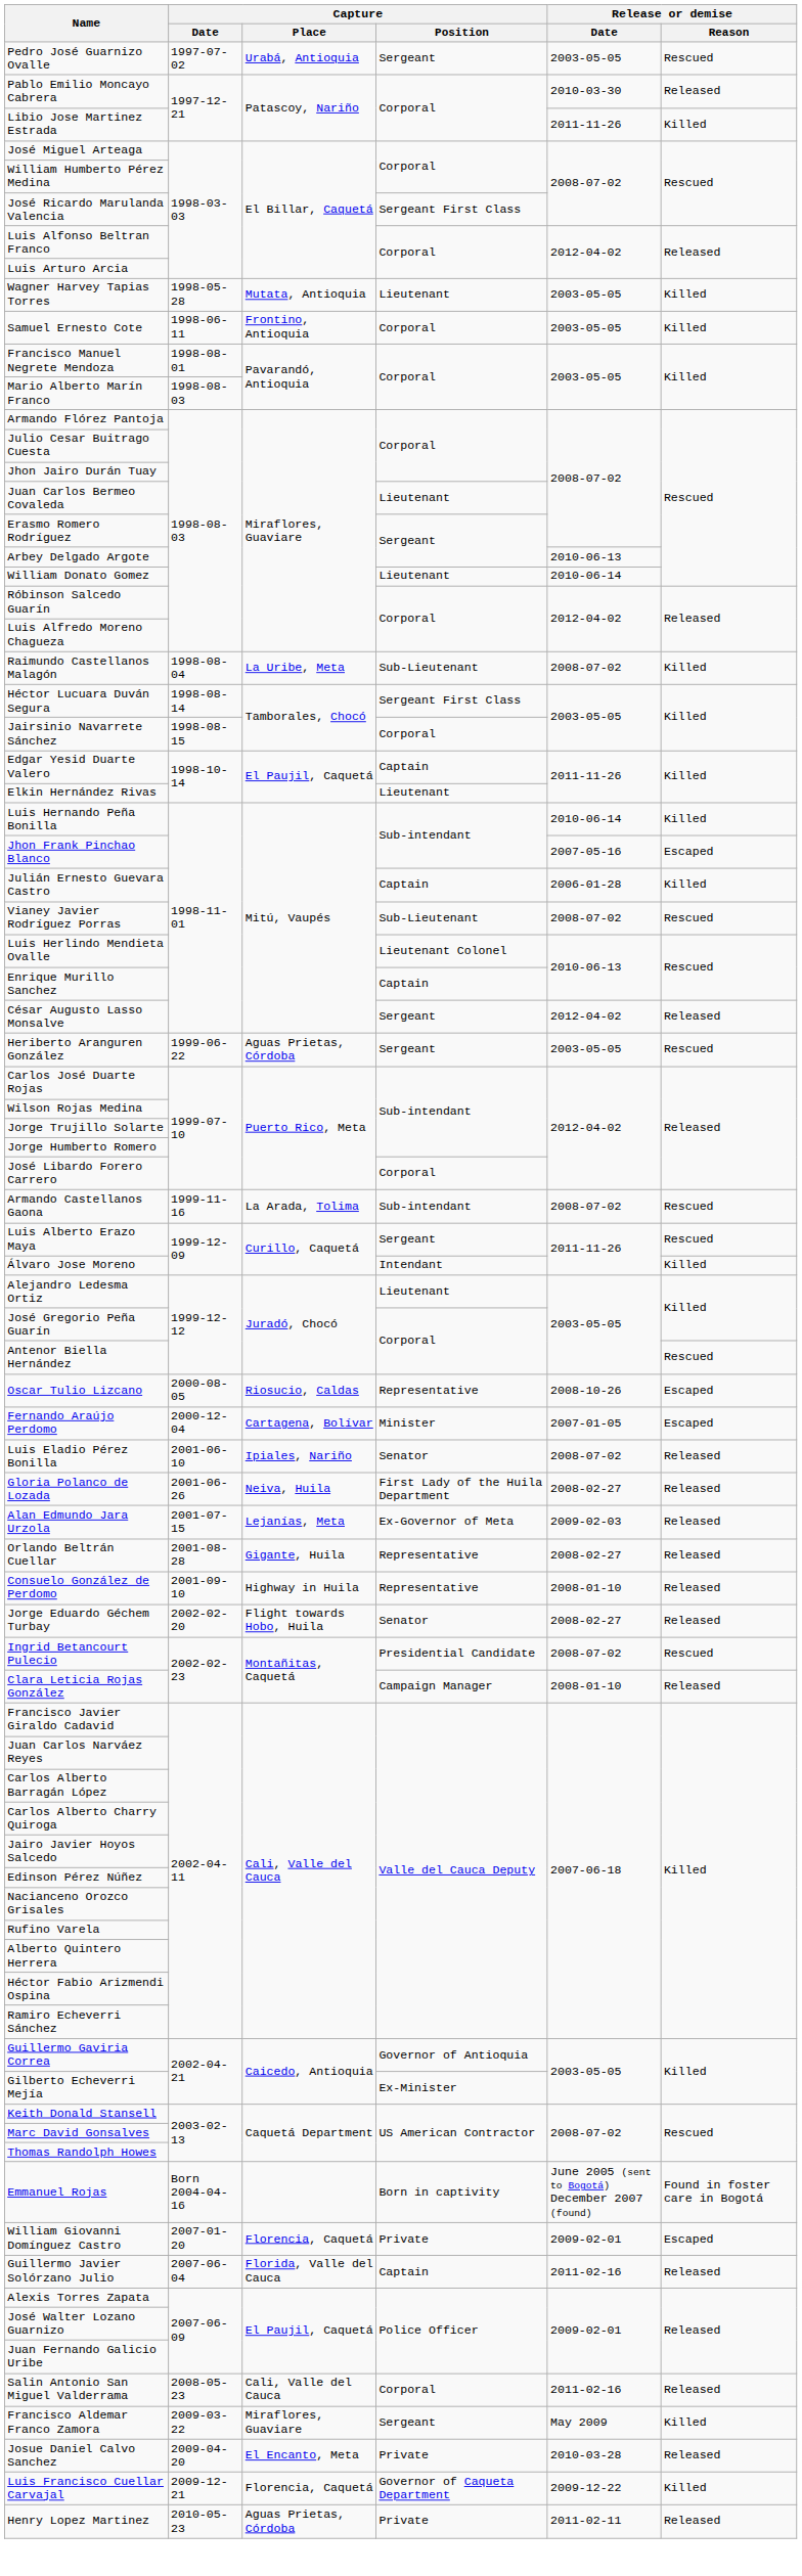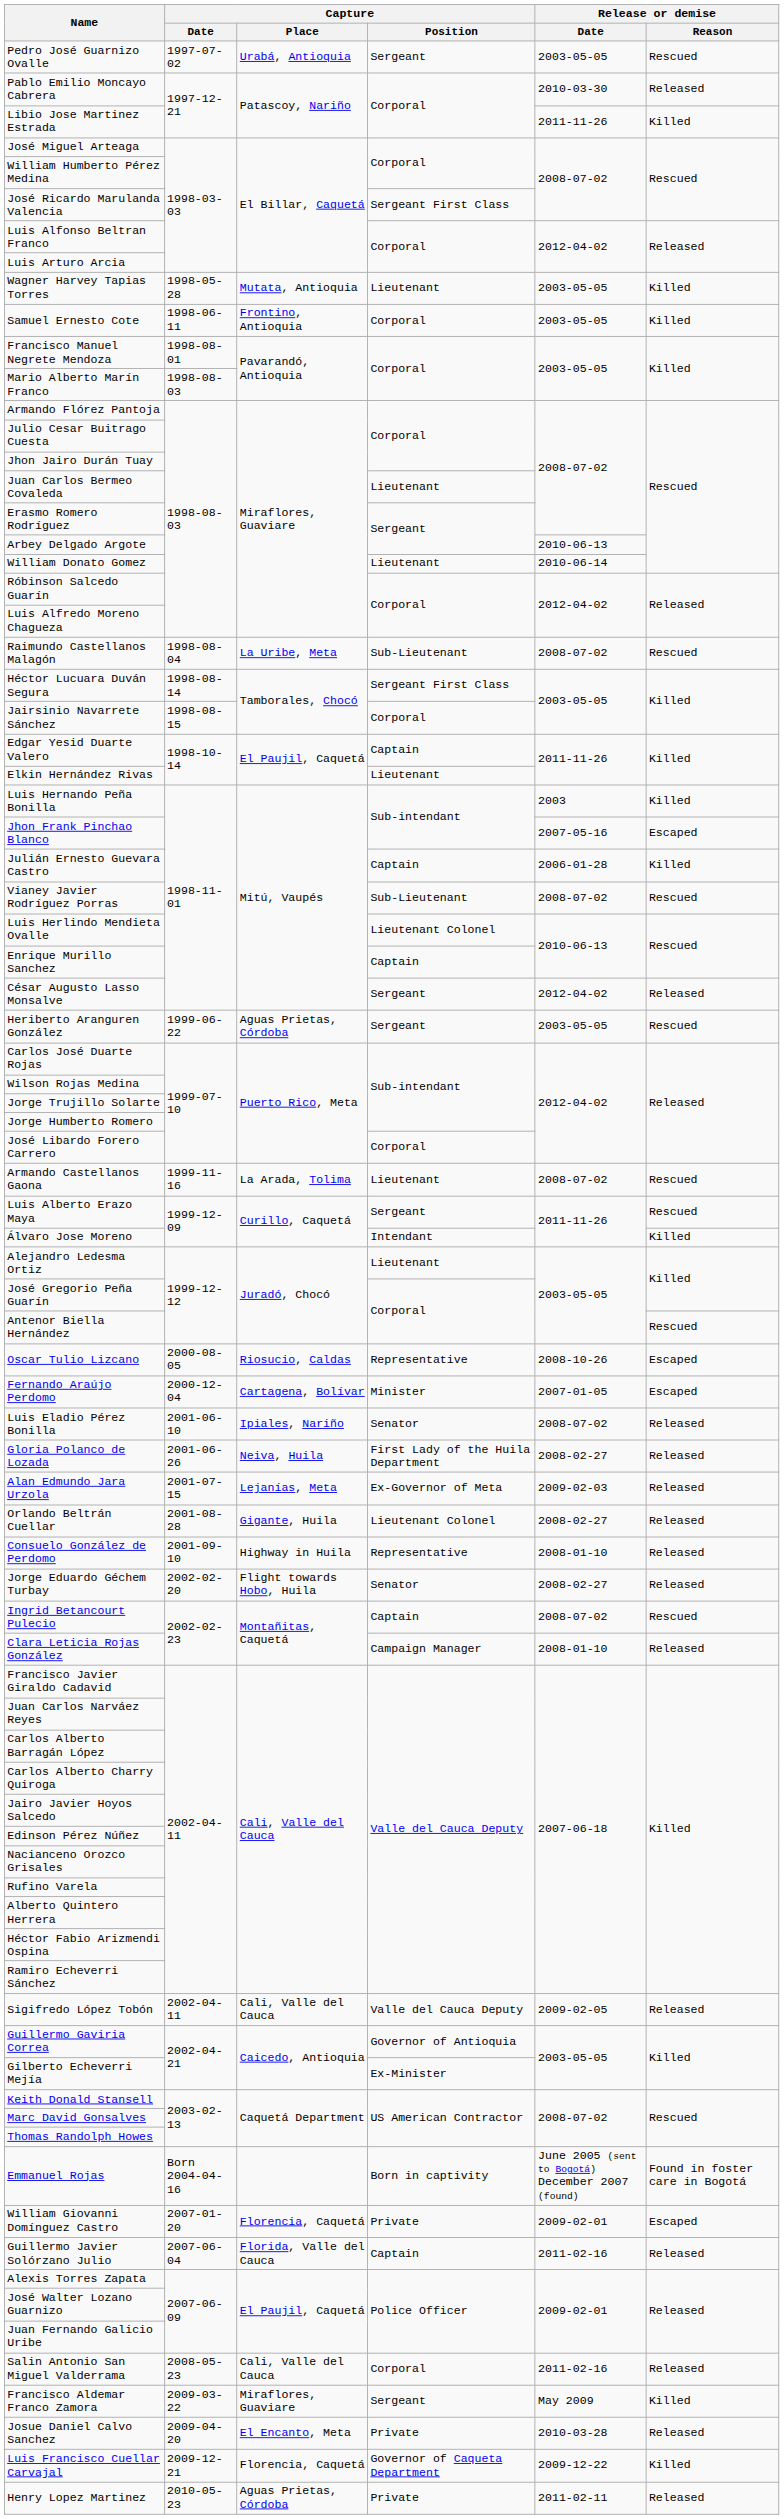 <table class="wikitable">
 <tr>
 <th rowspan=2>Name</th>
 <th colspan=3>Capture</th>
 <th colspan=2>Release or demise</th>
 </tr>
 <tr style="font-size:95%;">
 <th>Date</th>
 <th>Place</th>
 <th>Position</th>
 <th>Date</th>
 <th>Reason</th>
 </tr>
 <tr>
 <td>Pedro José Guarnizo Ovalle</td>
 <td>1997-07-02</td>
 <td><a href='#'>Urabá</a>, <a href='#'>Antioquia</a></td>
 <td>Sergeant</td>
 <td>2003-05-05</td>
 <td>Rescued</td>
 </tr>
 <tr>
 <td>Pablo Emilio Moncayo Cabrera</td>
 <td rowspan=2>1997-12-21</td>
 <td rowspan=2>Patascoy, <a href='#'>Nariño</a></td>
 <td rowspan=2>Corporal</td>
 <td rowspan=1>2010-03-30</td>
 <td rowspan=1>Released</td>
 </tr>
 <tr>
 <td>Libio Jose Martinez Estrada</td>
 <td>2011-11-26</td>
 <td>Killed</td>
 </tr>
 <tr>
 <td>José Miguel Arteaga</td>
 <td rowspan=5>1998-03-03</td>
 <td rowspan=5>El Billar, <a href='#'>Caquetá</a></td>
 <td rowspan=2>Corporal</td>
 <td rowspan=3>2008-07-02</td>
 <td rowspan=3>Rescued</td>
 </tr>
 <tr>
 <td>William Humberto Pérez Medina</td>
 </tr>
 <tr>
 <td>José Ricardo Marulanda Valencia</td>
 <td>Sergeant First Class</td>
 </tr>
 <tr>
 <td>Luis Alfonso Beltran Franco</td>
 <td rowspan=2>Corporal</td>
 <td rowspan=2>2012-04-02</td>
 <td rowspan=2>Released</td>
 </tr>
 <tr>
 <td>Luis Arturo Arcia</td>
 </tr>
 <tr>
 <td>Wagner Harvey Tapias Torres</td>
 <td>1998-05-28</td>
 <td><a href='#'>Mutata</a>, Antioquia</td>
 <td>Lieutenant</td>
 <td>2003-05-05</td>
 <td>Killed</td>
 </tr>
 <tr>
 <td>Samuel Ernesto Cote</td>
 <td>1998-06-11</td>
 <td><a href='#'>Frontino</a>, Antioquia</td>
 <td>Corporal</td>
 <td>2003-05-05</td>
 <td>Killed</td>
 </tr>
 <tr>
 <td>Francisco Manuel Negrete Mendoza</td>
 <td>1998-08-01</td>
 <td rowspan=2>Pavarandó, Antioquia</td>
 <td rowspan=2>Corporal</td>
 <td rowspan=2>2003-05-05</td>
 <td rowspan=2>Killed</td>
 </tr>
 <tr>
 <td>Mario Alberto Marín Franco</td>
 <td>1998-08-03</td>
 </tr>
 <tr>
 <td>Armando Flórez Pantoja</td>
 <td rowspan=9>1998-08-03</td>
 <td rowspan=9>Miraflores, Guaviare</td>
 <td rowspan=3>Corporal</td>
 <td rowspan=5>2008-07-02</td>
 <td rowspan=7>Rescued</td>
 </tr>
 <tr>
 <td>Julio Cesar Buitrago Cuesta</td>
 </tr>
 <tr>
 <td>Jhon Jairo Durán Tuay</td>
 </tr>
 <tr>
 <td>Juan Carlos Bermeo Covaleda</td>
 <td>Lieutenant</td>
 </tr>
 <tr>
 <td>Erasmo Romero Rodríguez</td>
 <td rowspan=2>Sergeant</td>
 </tr>
 <tr>
 <td>Arbey Delgado Argote</td>
 <td>2010-06-13</td>
 </tr>
 <tr>
 <td>William Donato Gomez</td>
 <td>Lieutenant</td>
 <td>2010-06-14</td>
 </tr>
 <tr>
 <td>Róbinson Salcedo Guarín</td>
 <td rowspan=2>Corporal</td>
 <td rowspan=2>2012-04-02</td>
 <td rowspan=2>Released</td>
 </tr>
 <tr>
 <td>Luis Alfredo Moreno Chagueza</td>
 </tr>
 <tr>
 <td>Raimundo Castellanos Malagón</td>
 <td>1998-08-04</td>
 <td><a href='#'>La Uribe</a>, <a href='#'>Meta</a></td>
 <td>Sub-Lieutenant</td>
 <td>2008-07-02</td>
-<td>Killed</td>
+<td>Rescued</td>
 </tr>
 <tr>
 <td>Héctor Lucuara Duván Segura</td>
 <td>1998-08-14</td>
 <td rowspan=2>Tamborales, <a href='#'>Chocó</a></td>
 <td>Sergeant First Class</td>
 <td rowspan=2>2003-05-05</td>
 <td rowspan=2>Killed</td>
 </tr>
 <tr>
 <td>Jairsinio Navarrete Sánchez</td>
 <td>1998-08-15</td>
 <td>Corporal</td>
 </tr>
 <tr>
 <td>Edgar Yesid Duarte Valero</td>
 <td rowspan=2>1998-10-14</td>
 <td rowspan=2><a href='#'>El Paujil</a>, Caquetá</td>
 <td>Captain</td>
 <td rowspan=2>2011-11-26</td>
 <td rowspan=2>Killed</td>
 </tr>
 <tr>
 <td>Elkin Hernández Rivas</td>
 <td>Lieutenant</td>
 </tr>
 <tr>
 <td>Luis Hernando Peña Bonilla</td>
 <td rowspan=7>1998-11-01</td>
 <td rowspan=7>Mitú, Vaupés</td>
 <td rowspan=2>Sub-intendant</td>
-<td>2010-06-14</td>
+<td>2003</td>
 <td>Killed</td>
 </tr>
 <tr>
 <td><a href='#'>Jhon Frank Pinchao Blanco</a></td>
 <td>2007-05-16</td>
 <td>Escaped</td>
 </tr>
 <tr>
 <td>Julián Ernesto Guevara Castro</td>
 <td>Captain</td>
 <td>2006-01-28</td>
 <td>Killed</td>
 </tr>
 <tr>
 <td>Vianey Javier Rodríguez Porras</td>
 <td>Sub-Lieutenant</td>
 <td>2008-07-02</td>
 <td>Rescued</td>
 </tr>
 <tr>
 <td>Luis Herlindo Mendieta Ovalle</td>
 <td>Lieutenant Colonel</td>
 <td rowspan=2>2010-06-13</td>
 <td rowspan=2>Rescued</td>
 </tr>
 <tr>
 <td>Enrique Murillo Sanchez</td>
 <td>Captain</td>
 </tr>
 <tr>
 <td>César Augusto Lasso Monsalve</td>
 <td>Sergeant</td>
 <td>2012-04-02</td>
 <td>Released</td>
 </tr>
 <tr>
 <td>Heriberto Aranguren González</td>
 <td>1999-06-22</td>
 <td>Aguas Prietas, <a href='#'>Córdoba</a></td>
 <td>Sergeant</td>
 <td>2003-05-05</td>
 <td>Rescued</td>
 </tr>
 <tr>
 <td>Carlos José Duarte Rojas</td>
 <td rowspan=5>1999-07-10</td>
 <td rowspan=5><a href='#'>Puerto Rico</a>, Meta</td>
 <td rowspan=4>Sub-intendant</td>
 <td rowspan=5>2012-04-02</td>
 <td rowspan=5>Released</td>
 </tr>
 <tr>
 <td>Wilson Rojas Medina</td>
 </tr>
 <tr>
 <td>Jorge Trujillo Solarte</td>
 </tr>
 <tr>
 <td>Jorge Humberto Romero</td>
 </tr>
 <tr>
 <td>José Libardo Forero Carrero</td>
 <td>Corporal</td>
 </tr>
 <tr>
 <td>Armando Castellanos Gaona</td>
 <td>1999-11-16</td>
 <td>La Arada, <a href='#'>Tolima</a></td>
-<td>Sub-intendant</td>
+<td>Lieutenant</td>
 <td>2008-07-02</td>
 <td>Rescued</td>
 </tr>
 <tr>
 <td>Luis Alberto Erazo Maya</td>
 <td rowspan=2>1999-12-09</td>
 <td rowspan=2><a href='#'>Curillo</a>, Caquetá</td>
 <td>Sergeant</td>
 <td rowspan=2>2011-11-26</td>
 <td>Rescued</td>
 </tr>
 <tr>
 <td>Álvaro Jose Moreno</td>
 <td>Intendant</td>
 <td>Killed</td>
 </tr>
 <tr>
 <td>Alejandro Ledesma Ortiz</td>
 <td rowspan=3>1999-12-12</td>
 <td rowspan=3><a href='#'>Juradó</a>, Chocó</td>
 <td>Lieutenant</td>
 <td rowspan=3>2003-05-05</td>
 <td rowspan=2>Killed</td>
 </tr>
 <tr>
 <td>José Gregorio Peña Guarín</td>
 <td rowspan=2>Corporal</td>
 </tr>
 <tr>
 <td>Antenor Biella Hernández</td>
 <td>Rescued</td>
 </tr>
 <tr>
 <td><a href='#'>Oscar Tulio Lizcano</a></td>
 <td>2000-08-05</td>
 <td><a href='#'>Riosucio</a>, <a href='#'>Caldas</a></td>
 <td>Representative</td>
 <td>2008-10-26</td>
 <td>Escaped</td>
 </tr>
 <tr>
 <td><a href='#'>Fernando Araújo Perdomo</a></td>
 <td>2000-12-04</td>
 <td><a href='#'>Cartagena</a>, <a href='#'>Bolívar</a></td>
 <td>Minister</td>
 <td>2007-01-05</td>
 <td>Escaped</td>
 </tr>
 <tr>
 <td>Luis Eladio Pérez Bonilla</td>
 <td>2001-06-10</td>
 <td><a href='#'>Ipiales</a>, <a href='#'>Nariño</a></td>
 <td>Senator</td>
 <td>2008-07-02</td>
 <td>Released</td>
 </tr>
 <tr>
 <td><a href='#'>Gloria Polanco de Lozada</a></td>
 <td>2001-06-26</td>
 <td><a href='#'>Neiva</a>, <a href='#'>Huila</a></td>
 <td>First Lady of the Huila Department</td>
 <td>2008-02-27</td>
 <td>Released</td>
 </tr>
 <tr>
 <td><a href='#'>Alan Edmundo Jara Urzola</a></td>
 <td>2001-07-15</td>
 <td><a href='#'>Lejanías</a>, <a href='#'>Meta</a></td>
 <td>Ex-Governor of Meta</td>
 <td>2009-02-03</td>
 <td>Released</td>
 </tr>
 <tr>
 <td>Orlando Beltrán Cuellar</td>
 <td>2001-08-28</td>
 <td><a href='#'>Gigante</a>, Huila</td>
-<td>Representative</td>
+<td>Lieutenant Colonel</td>
 <td>2008-02-27</td>
 <td>Released</td>
 </tr>
 <tr>
 <td><a href='#'>Consuelo González de Perdomo</a></td>
 <td>2001-09-10</td>
 <td>Highway in Huila</td>
 <td>Representative</td>
 <td>2008-01-10</td>
 <td>Released</td>
 </tr>
 <tr>
 <td>Jorge Eduardo Géchem Turbay</td>
 <td>2002-02-20</td>
 <td>Flight towards <a href='#'>Hobo</a>, Huila</td>
 <td>Senator</td>
 <td>2008-02-27</td>
 <td>Released</td>
 </tr>
 <tr>
 <td><a href='#'>Ingrid Betancourt Pulecio</a></td>
 <td rowspan=2>2002-02-23</td>
 <td rowspan=2><a href='#'>Montañitas</a>, Caquetá</td>
-<td>Presidential Candidate</td>
+<td>Captain</td>
 <td>2008-07-02</td>
 <td>Rescued</td>
 </tr>
 <tr>
 <td><a href='#'>Clara Leticia Rojas González</a></td>
 <td>Campaign Manager</td>
 <td>2008-01-10</td>
 <td>Released</td>
 </tr>
 <tr>
 <td>Francisco Javier Giraldo Cadavid</td>
 <td rowspan=11>2002-04-11</td>
 <td rowspan=11><a href='#'>Cali</a>, <a href='#'>Valle del Cauca</a></td>
 <td rowspan=11><a href='#'>Valle del Cauca Deputy</a></td>
 <td rowspan=11>2007-06-18</td>
 <td rowspan=11>Killed</td>
 </tr>
 <tr>
 <td>Juan Carlos Narváez Reyes</td>
 </tr>
 <tr>
 <td>Carlos Alberto Barragán López</td>
 </tr>
 <tr>
 <td>Carlos Alberto Charry Quiroga</td>
 </tr>
 <tr>
 <td>Jairo Javier Hoyos Salcedo</td>
 </tr>
 <tr>
 <td>Edinson Pérez Núñez</td>
 </tr>
 <tr>
 <td>Nacianceno Orozco Grisales</td>
 </tr>
 <tr>
 <td>Rufino Varela</td>
 </tr>
 <tr>
 <td>Alberto Quintero Herrera</td>
 </tr>
 <tr>
 <td>Héctor Fabio Arizmendi Ospina</td>
 </tr>
 <tr>
 <td>Ramiro Echeverri Sánchez</td>
+</tr>
+<tr>
+<td>Sigifredo López Tobón</td>
+<td>2002-04-11</td>
+<td>Cali, Valle del Cauca</td>
+<td>Valle del Cauca Deputy</td>
+<td>2009-02-05</td>
+<td>Released</td>
 </tr>
 <tr>
 <td><a href='#'>Guillermo Gaviria Correa</a></td>
 <td rowspan=2>2002-04-21</td>
 <td rowspan=2><a href='#'>Caicedo</a>, Antioquia</td>
 <td>Governor of Antioquia</td>
 <td rowspan=2>2003-05-05</td>
 <td rowspan=2>Killed</td>
 </tr>
 <tr>
 <td>Gilberto Echeverri Mejía</td>
 <td>Ex-Minister</td>
 </tr>
 <tr>
 <td><a href='#'>Keith Donald Stansell</a></td>
 <td rowspan=3>2003-02-13</td>
 <td rowspan=3>Caquetá Department</td>
 <td rowspan=3>US American Contractor</td>
 <td rowspan=3>2008-07-02</td>
 <td rowspan=3>Rescued</td>
 </tr>
 <tr>
 <td><a href='#'>Marc David Gonsalves</a></td>
 </tr>
 <tr>
 <td><a href='#'>Thomas Randolph Howes</a></td>
 </tr>
 <tr>
 <td><a href='#'>Emmanuel Rojas</a></td>
 <td>Born 2004-04-16</td>
 <td></td>
 <td>Born in captivity</td>
 <td>June 2005 <small>(sent to <a href='#'>Bogotá</a>)</small><br>December 2007 <small>(found)</small></td>
 <td>Found in foster care in Bogotá</td>
 </tr>
 <tr>
 <td>William Giovanni Domínguez Castro</td>
 <td>2007-01-20</td>
 <td><a href='#'>Florencia</a>, Caquetá</td>
 <td>Private</td>
 <td rowspan=1>2009-02-01</td>
 <td>Escaped</td>
 </tr>
 <tr>
 <td>Guillermo Javier Solórzano Julio</td>
 <td>2007-06-04</td>
 <td><a href='#'>Florida</a>, Valle del Cauca</td>
 <td>Captain</td>
 <td rowspan=1>2011-02-16</td>
 <td rowspan=1>Released</td>
 </tr>
 <tr>
 <td>Alexis Torres Zapata</td>
 <td rowspan=3>2007-06-09</td>
 <td rowspan=3><a href='#'>El Paujil</a>, Caquetá</td>
 <td rowspan=3>Police Officer</td>
 <td rowspan=3>2009-02-01</td>
 <td rowspan=3>Released</td>
 </tr>
 <tr>
 <td>José Walter Lozano Guarnizo</td>
 </tr>
 <tr>
 <td>Juan Fernando Galicio Uribe</td>
 </tr>
 <tr>
 <td>Salin Antonio San Miguel Valderrama</td>
 <td>2008-05-23</td>
 <td>Cali, Valle del Cauca</td>
 <td>Corporal</td>
 <td rowspan=1>2011-02-16</td>
 <td rowspan=1>Released</td>
 </tr>
 <tr>
 <td>Francisco Aldemar Franco Zamora</td>
 <td>2009-03-22</td>
 <td>Miraflores, Guaviare</td>
 <td>Sergeant</td>
 <td rowspan=1>May 2009</td>
 <td rowspan=1>Killed</td>
 </tr>
 <tr>
 <td>Josue Daniel Calvo Sanchez</td>
 <td>2009-04-20</td>
 <td><a href='#'>El Encanto</a>, Meta</td>
 <td>Private</td>
 <td rowspan=1>2010-03-28</td>
 <td rowspan=1>Released</td>
 </tr>
 <tr>
 <td><a href='#'>Luis Francisco Cuellar Carvajal</a></td>
 <td>2009-12-21</td>
 <td>Florencia, Caquetá</td>
 <td>Governor of <a href='#'>Caqueta Department</a></td>
 <td>2009-12-22</td>
 <td>Killed</td>
 </tr>
 <tr>
 <td>Henry Lopez Martinez</td>
 <td>2010-05-23</td>
 <td>Aguas Prietas, <a href='#'>Córdoba</a></td>
 <td>Private</td>
 <td rowspan=1>2011-02-11</td>
 <td rowspan=1>Released</td>
 </tr>
 </table>
